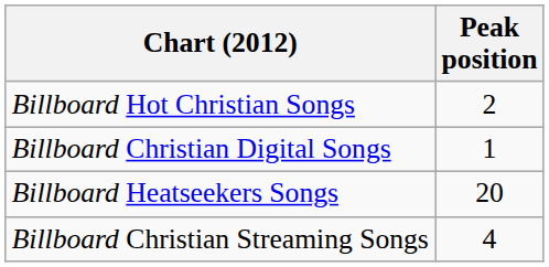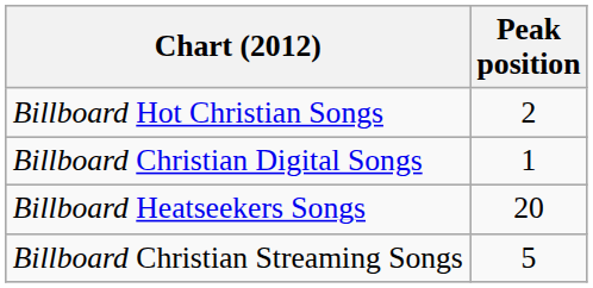 <table class="wikitable">
 <tr>
 <th>Chart (2012)</th>
 <th>Peak<br>position</th>
 </tr>
 <tr>
 <td><em>Billboard</em> <a href='#'>Hot Christian Songs</a></td>
 <td style="text-align:center;">2</td>
 </tr>
 <tr>
 <td><em>Billboard</em> <a href='#'>Christian Digital Songs</a></td>
 <td style="text-align:center;">1</td>
 </tr>
 <tr>
 <td><em>Billboard</em> <a href='#'>Heatseekers Songs</a></td>
 <td style="text-align:center;">20</td>
 </tr>
 <tr>
 <td><em>Billboard</em> Christian Streaming Songs</td>
-<td style="text-align:center;">4</td>
+<td style="text-align:center;">5</td>
 </tr>
 </table>
